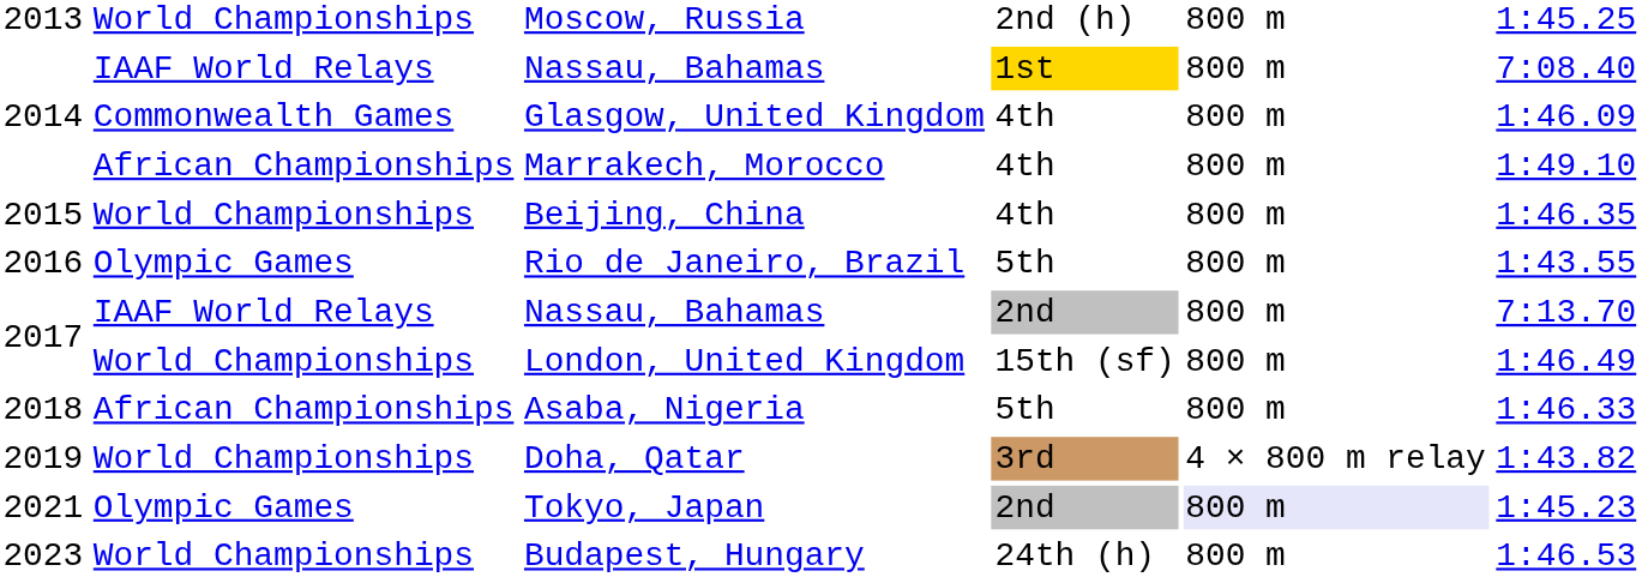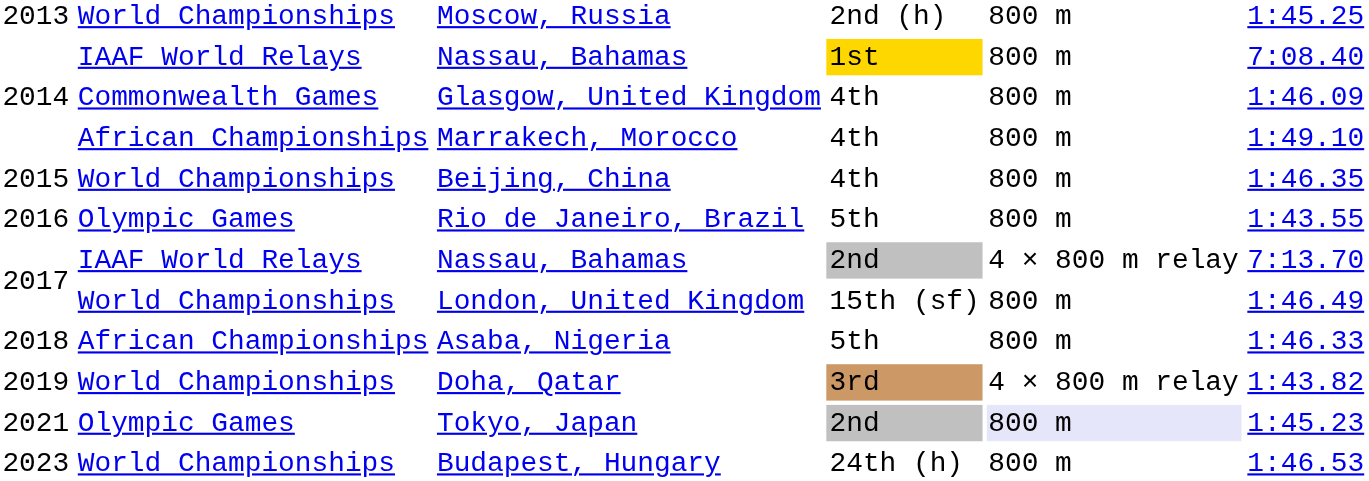 <table>
 <tr>
 <td>2013</td>
 <td><a href='#'>World Championships</a></td>
 <td><a href='#'>Moscow, Russia</a></td>
 <td>2nd (h)</td>
 <td>800 m</td>
 <td><a href='#'>1:45.25</a></td>
 </tr>
 <tr>
 <td rowspan=3>2014</td>
 <td><a href='#'>IAAF World Relays</a></td>
 <td><a href='#'>Nassau, Bahamas</a></td>
 <td bgcolor=gold>1st</td>
 <td>800 m</td>
 <td><a href='#'>7:08.40</a></td>
 </tr>
 <tr>
 <td><a href='#'>Commonwealth Games</a></td>
 <td><a href='#'>Glasgow, United Kingdom</a></td>
 <td>4th</td>
 <td>800 m</td>
 <td><a href='#'>1:46.09</a></td>
 </tr>
 <tr>
 <td><a href='#'>African Championships</a></td>
 <td><a href='#'>Marrakech, Morocco</a></td>
 <td>4th</td>
 <td>800 m</td>
 <td><a href='#'>1:49.10</a></td>
 </tr>
 <tr>
 <td>2015</td>
 <td><a href='#'>World Championships</a></td>
 <td><a href='#'>Beijing, China</a></td>
 <td>4th</td>
 <td>800 m</td>
 <td><a href='#'>1:46.35</a></td>
 </tr>
 <tr>
 <td>2016</td>
 <td><a href='#'>Olympic Games</a></td>
 <td><a href='#'>Rio de Janeiro, Brazil</a></td>
 <td>5th</td>
 <td>800 m</td>
 <td><a href='#'>1:43.55</a></td>
 </tr>
 <tr>
 <td rowspan=2>2017</td>
 <td><a href='#'>IAAF World Relays</a></td>
 <td><a href='#'>Nassau, Bahamas</a></td>
 <td bgcolor=silver>2nd</td>
-<td>800 m</td>
+<td>4 × 800 m relay</td>
 <td><a href='#'>7:13.70</a></td>
 </tr>
 <tr>
 <td><a href='#'>World Championships</a></td>
 <td><a href='#'>London, United Kingdom</a></td>
 <td>15th (sf)</td>
 <td>800 m</td>
 <td><a href='#'>1:46.49</a></td>
 </tr>
 <tr>
 <td>2018</td>
 <td><a href='#'>African Championships</a></td>
 <td><a href='#'>Asaba, Nigeria</a></td>
 <td>5th</td>
 <td>800 m</td>
 <td><a href='#'>1:46.33</a></td>
 </tr>
 <tr>
 <td>2019</td>
 <td><a href='#'>World Championships</a></td>
 <td><a href='#'>Doha, Qatar</a></td>
 <td bgcolor=cc9966>3rd</td>
 <td>4 × 800 m relay</td>
 <td><a href='#'>1:43.82</a></td>
 </tr>
 <tr>
 <td>2021</td>
 <td><a href='#'>Olympic Games</a></td>
 <td><a href='#'>Tokyo, Japan</a></td>
 <td bgcolor=silver>2nd</td>
 <td style="background: lavender;">800 m</td>
 <td><a href='#'>1:45.23</a></td>
 </tr>
 <tr>
 <td>2023</td>
 <td><a href='#'>World Championships</a></td>
 <td><a href='#'>Budapest, Hungary</a></td>
 <td>24th (h)</td>
 <td>800 m</td>
 <td><a href='#'>1:46.53</a></td>
 </tr>
 </table>
